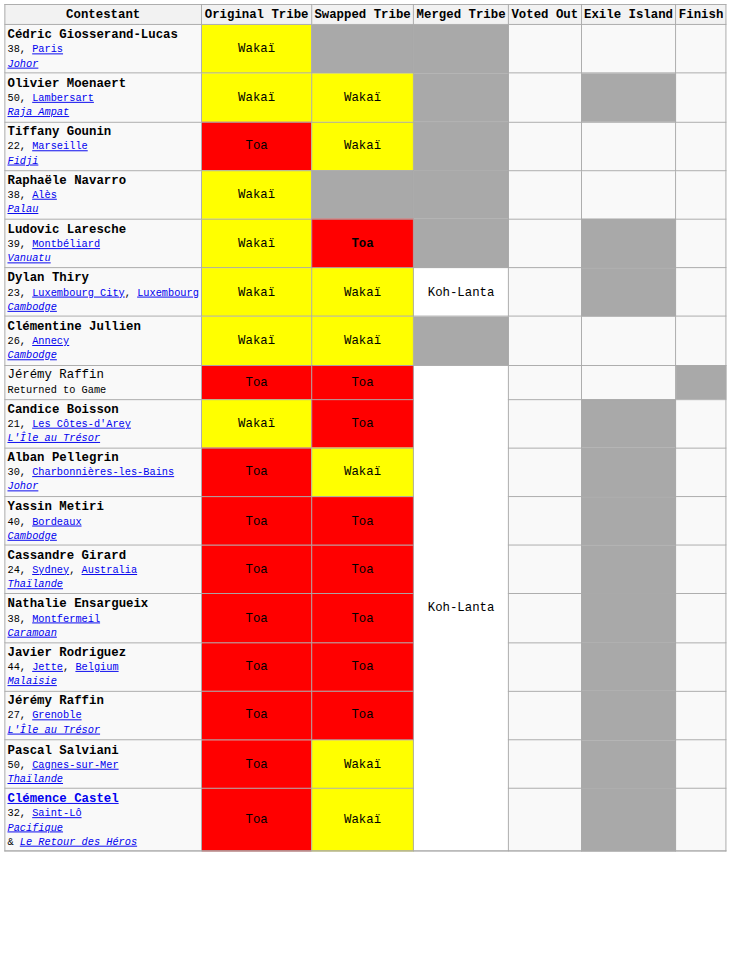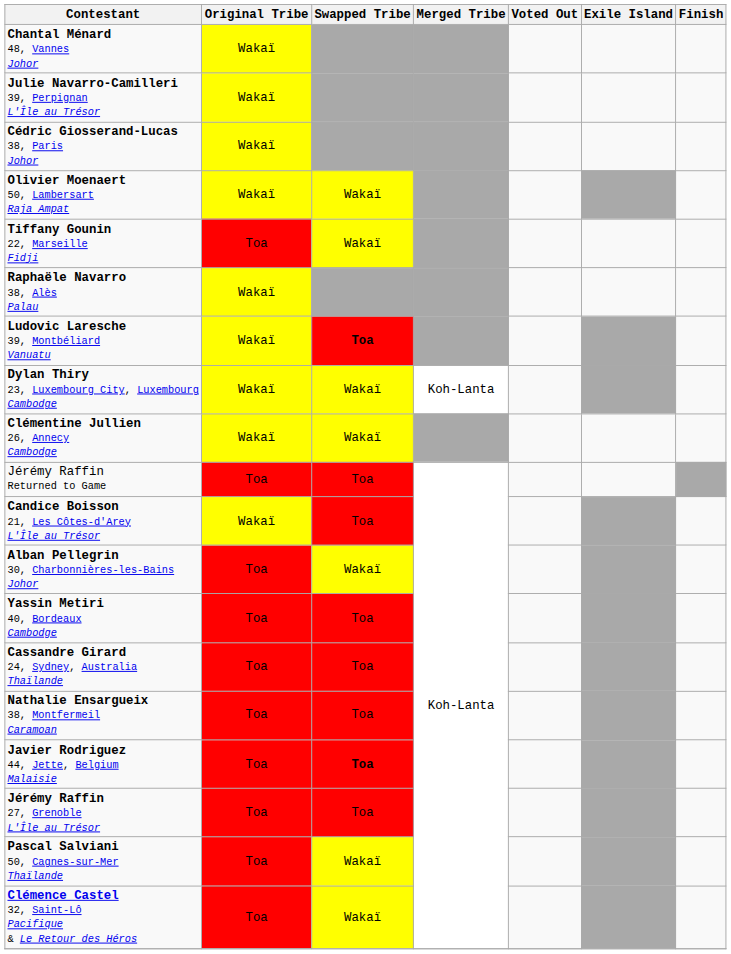 <table class="wikitable" style="margin:auto; text-align:center">
 <tr>
 <th>Contestant</th>
 <th>Original Tribe</th>
 <th>Swapped Tribe</th>
 <th>Merged Tribe</th>
 <th>Voted Out</th>
 <th>Exile Island</th>
 <th>Finish</th>
+</tr>
+<tr>
+<td align="left"><strong>Chantal Ménard</strong><br><small>48, <a href='#'>Vannes</a><br><em><a href='#'>Johor</a></em></small></td>
+<td bgcolor="yellow">Wakaï</td>
+<td bgcolor="darkgrey"></td>
+<td bgcolor="darkgrey"></td>
+<td></td>
+<td></td>
+<td></td>
+</tr>
+<tr>
+<td align="left"><strong>Julie Navarro-Camilleri</strong><br><small>39, <a href='#'>Perpignan</a><br><em><a href='#'>L'Île au Trésor</a></em></small></td>
+<td bgcolor="yellow">Wakaï</td>
+<td bgcolor="darkgrey"></td>
+<td bgcolor="darkgrey"></td>
+<td></td>
+<td></td>
+<td></td>
 </tr>
 <tr>
 <td align="left"><strong>Cédric Giosserand-Lucas</strong><br><small>38, <a href='#'>Paris</a><br><em><a href='#'>Johor</a></em></small></td>
 <td bgcolor="yellow">Wakaï</td>
 <td bgcolor="darkgrey"></td>
 <td bgcolor="darkgrey"></td>
 <td></td>
 <td></td>
 <td></td>
 </tr>
 <tr>
 <td align="left"><strong>Olivier Moenaert</strong><br><small>50, <a href='#'>Lambersart</a><br><em><a href='#'>Raja Ampat</a></em></small></td>
 <td bgcolor="yellow">Wakaï</td>
 <td bgcolor="yellow">Wakaï</td>
 <td bgcolor="darkgrey"></td>
 <td></td>
 <td bgcolor="darkgrey"></td>
 <td></td>
 </tr>
 <tr>
 <td align="left"><strong>Tiffany Gounin</strong><br><small>22, <a href='#'>Marseille</a><br><em><a href='#'>Fidji</a></em></small></td>
 <td bgcolor="red">Toa</td>
 <td bgcolor="yellow">Wakaï</td>
 <td bgcolor="darkgrey"></td>
 <td></td>
 <td></td>
 <td></td>
 </tr>
 <tr>
 <td align="left"><strong>Raphaële Navarro</strong><br><small>38, <a href='#'>Alès</a><br><em><a href='#'>Palau</a></em></small></td>
 <td bgcolor="yellow">Wakaï</td>
 <td bgcolor="darkgrey"></td>
 <td bgcolor="darkgrey"></td>
 <td></td>
 <td></td>
 <td></td>
 </tr>
 <tr>
 <td align="left"><strong>Ludovic Laresche</strong><br><small>39, <a href='#'>Montbéliard</a><br><em><a href='#'>Vanuatu</a></em></small></td>
 <td bgcolor="yellow">Wakaï</td>
 <td bgcolor="red"><strong>Toa</strong></td>
 <td bgcolor="darkgrey"></td>
 <td></td>
 <td bgcolor="darkgrey"></td>
 <td></td>
 </tr>
 <tr>
 <td align="left"><strong>Dylan Thiry</strong><br><small>23, <a href='#'>Luxembourg City</a>, <a href='#'>Luxembourg</a><br><em><a href='#'>Cambodge</a></em></small></td>
 <td bgcolor="yellow">Wakaï</td>
 <td bgcolor="yellow">Wakaï</td>
 <td bgcolor="white">Koh-Lanta</td>
 <td></td>
 <td bgcolor="darkgrey"></td>
 <td></td>
 </tr>
 <tr>
 <td align="left"><strong>Clémentine Jullien</strong><br><small>26, <a href='#'>Annecy</a><br><em><a href='#'>Cambodge</a></em></small></td>
 <td bgcolor="yellow">Wakaï</td>
 <td bgcolor="yellow">Wakaï</td>
 <td bgcolor="darkgrey"></td>
 <td></td>
 <td></td>
 <td></td>
 </tr>
 <tr>
 <td align="left">Jérémy Raffin<br><small>Returned to Game</small></td>
 <td bgcolor="red">Toa</td>
 <td bgcolor="red">Toa</td>
 <td bgcolor="white" rowspan="10">Koh-Lanta</td>
 <td></td>
 <td></td>
 <td bgcolor="darkgrey"></td>
 </tr>
 <tr>
 <td align="left"><strong>Candice Boisson</strong><br><small>21, <a href='#'>Les Côtes-d'Arey</a><br><em><a href='#'>L'Île au Trésor</a></em></small></td>
 <td bgcolor="yellow">Wakaï</td>
 <td bgcolor="red">Toa</td>
 <td></td>
 <td bgcolor="darkgrey"></td>
 <td></td>
 </tr>
 <tr>
 <td align="left"><strong>Alban Pellegrin</strong><br><small>30, <a href='#'>Charbonnières-les-Bains</a><br><em><a href='#'>Johor</a></em></small></td>
 <td bgcolor="red">Toa</td>
 <td bgcolor="yellow">Wakaï</td>
 <td></td>
 <td bgcolor="darkgrey"></td>
 <td></td>
 </tr>
 <tr>
 <td align="left"><strong>Yassin Metiri</strong><br><small>40, <a href='#'>Bordeaux</a><br><em><a href='#'>Cambodge</a></em></small></td>
 <td bgcolor="red">Toa</td>
 <td bgcolor="red">Toa</td>
 <td></td>
 <td bgcolor="darkgrey"></td>
 <td></td>
 </tr>
 <tr>
 <td align="left"><strong>Cassandre Girard</strong><br><small>24, <a href='#'>Sydney</a>, <a href='#'>Australia</a><br><em><a href='#'>Thaïlande</a></em></small></td>
 <td bgcolor="red">Toa</td>
 <td bgcolor="red">Toa</td>
 <td></td>
 <td bgcolor="darkgrey"></td>
 <td></td>
 </tr>
 <tr>
 <td align="left"><strong>Nathalie Ensargueix</strong><br><small>38, <a href='#'>Montfermeil</a><br><em><a href='#'>Caramoan</a></em></small></td>
 <td bgcolor="red">Toa</td>
 <td bgcolor="red">Toa</td>
 <td></td>
 <td bgcolor="darkgrey"></td>
 <td></td>
 </tr>
 <tr>
 <td align="left"><strong>Javier Rodriguez</strong><br><small>44, <a href='#'>Jette</a>, <a href='#'>Belgium</a><br><em><a href='#'>Malaisie</a></em></small></td>
 <td bgcolor="red">Toa</td>
-<td bgcolor="red">Toa</td>
+<td bgcolor="red"><strong>Toa</strong></td>
 <td></td>
 <td bgcolor="darkgrey"></td>
 <td></td>
 </tr>
 <tr>
 <td align="left"><strong>Jérémy Raffin</strong><br><small>27, <a href='#'>Grenoble</a><br><em><a href='#'>L'Île au Trésor</a></em></small></td>
 <td bgcolor="red">Toa</td>
 <td bgcolor="red">Toa</td>
 <td></td>
 <td bgcolor="darkgrey"></td>
 <td></td>
 </tr>
 <tr>
 <td align="left"><strong>Pascal Salviani</strong><br><small>50, <a href='#'>Cagnes-sur-Mer</a><br><em><a href='#'>Thaïlande</a></em></small></td>
 <td bgcolor="red">Toa</td>
 <td bgcolor="yellow">Wakaï</td>
 <td></td>
 <td bgcolor="darkgrey"></td>
 <td></td>
 </tr>
 <tr>
 <td align="left"><strong><a href='#'>Clémence Castel</a></strong><br><small>32, <a href='#'>Saint-Lô</a><br><em><a href='#'>Pacifique</a></em><br>& <em><a href='#'>Le Retour des Héros</a></em></small></td>
 <td bgcolor="red">Toa</td>
 <td bgcolor="yellow">Wakaï</td>
 <td></td>
 <td bgcolor="darkgrey"></td>
 <td></td>
 </tr>
 <tr>
 </tr>
 </table>
